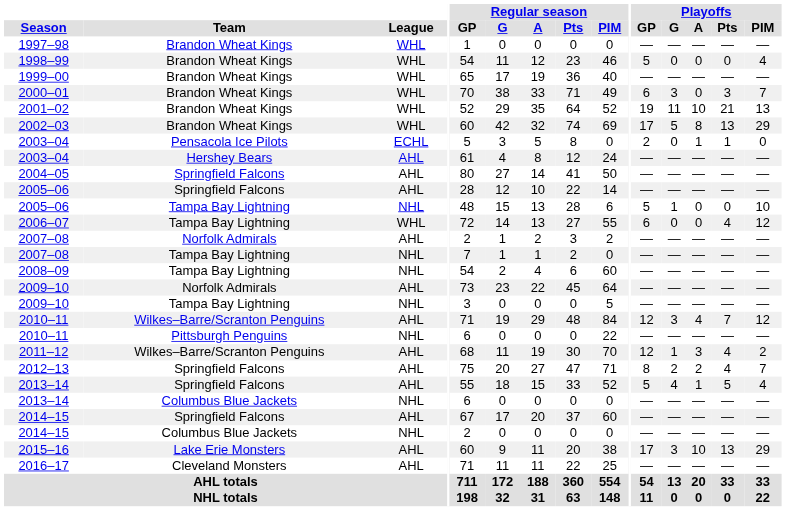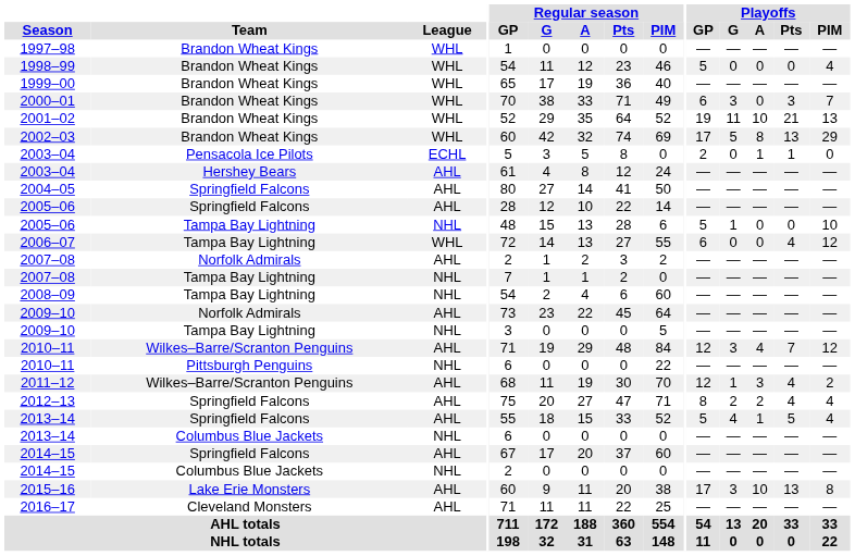 <table border="0" cellpadding="1" cellspacing="0" style="text-align:center; width:60em">
 <tr bgcolor="#e0e0e0">
 <th colspan="3" bgcolor="#ffffff"></th>
 <th rowspan="99" bgcolor="#ffffff"></th>
 <th colspan="5"><a href='#'>Regular season</a></th>
 <th rowspan="99" bgcolor="#ffffff"></th>
 <th colspan="5"><a href='#'>Playoffs</a></th>
 </tr>
 <tr bgcolor="#e0e0e0">
 <th><a href='#'>Season</a></th>
 <th>Team</th>
 <th>League</th>
 <th>GP</th>
 <th><a href='#'>G</a></th>
 <th><a href='#'>A</a></th>
 <th><a href='#'>Pts</a></th>
 <th><a href='#'>PIM</a></th>
 <th>GP</th>
 <th>G</th>
 <th>A</th>
 <th>Pts</th>
 <th>PIM</th>
 </tr>
 <tr>
 <td><a href='#'>1997–98</a></td>
 <td><a href='#'>Brandon Wheat Kings</a></td>
 <td><a href='#'>WHL</a></td>
 <td>1</td>
 <td>0</td>
 <td>0</td>
 <td>0</td>
 <td>0</td>
 <td>—</td>
 <td>—</td>
 <td>—</td>
 <td>—</td>
 <td>—</td>
 </tr>
 <tr bgcolor="#f0f0f0">
 <td><a href='#'>1998–99</a></td>
 <td>Brandon Wheat Kings</td>
 <td>WHL</td>
 <td>54</td>
 <td>11</td>
 <td>12</td>
 <td>23</td>
 <td>46</td>
 <td>5</td>
 <td>0</td>
 <td>0</td>
 <td>0</td>
 <td>4</td>
 </tr>
 <tr>
 <td><a href='#'>1999–00</a></td>
 <td>Brandon Wheat Kings</td>
 <td>WHL</td>
 <td>65</td>
 <td>17</td>
 <td>19</td>
 <td>36</td>
 <td>40</td>
 <td>—</td>
 <td>—</td>
 <td>—</td>
 <td>—</td>
 <td>—</td>
 </tr>
 <tr bgcolor="#f0f0f0">
 <td><a href='#'>2000–01</a></td>
 <td>Brandon Wheat Kings</td>
 <td>WHL</td>
 <td>70</td>
 <td>38</td>
 <td>33</td>
 <td>71</td>
 <td>49</td>
 <td>6</td>
 <td>3</td>
 <td>0</td>
 <td>3</td>
 <td>7</td>
 </tr>
 <tr>
 <td><a href='#'>2001–02</a></td>
 <td>Brandon Wheat Kings</td>
 <td>WHL</td>
 <td>52</td>
 <td>29</td>
 <td>35</td>
 <td>64</td>
 <td>52</td>
 <td>19</td>
 <td>11</td>
 <td>10</td>
 <td>21</td>
 <td>13</td>
 </tr>
 <tr bgcolor="#f0f0f0">
 <td><a href='#'>2002–03</a></td>
 <td>Brandon Wheat Kings</td>
 <td>WHL</td>
 <td>60</td>
 <td>42</td>
 <td>32</td>
 <td>74</td>
 <td>69</td>
 <td>17</td>
 <td>5</td>
 <td>8</td>
 <td>13</td>
 <td>29</td>
 </tr>
 <tr>
 <td><a href='#'>2003–04</a></td>
 <td><a href='#'>Pensacola Ice Pilots</a></td>
 <td><a href='#'>ECHL</a></td>
 <td>5</td>
 <td>3</td>
 <td>5</td>
 <td>8</td>
 <td>0</td>
 <td>2</td>
 <td>0</td>
 <td>1</td>
 <td>1</td>
 <td>0</td>
 </tr>
 <tr bgcolor="#f0f0f0">
 <td><a href='#'>2003–04</a></td>
 <td><a href='#'>Hershey Bears</a></td>
 <td><a href='#'>AHL</a></td>
 <td>61</td>
 <td>4</td>
 <td>8</td>
 <td>12</td>
 <td>24</td>
 <td>—</td>
 <td>—</td>
 <td>—</td>
 <td>—</td>
 <td>—</td>
 </tr>
 <tr>
 <td><a href='#'>2004–05</a></td>
 <td><a href='#'>Springfield Falcons</a></td>
 <td>AHL</td>
 <td>80</td>
 <td>27</td>
 <td>14</td>
 <td>41</td>
 <td>50</td>
 <td>—</td>
 <td>—</td>
 <td>—</td>
 <td>—</td>
 <td>—</td>
 </tr>
 <tr bgcolor="#f0f0f0">
 <td><a href='#'>2005–06</a></td>
 <td>Springfield Falcons</td>
 <td>AHL</td>
 <td>28</td>
 <td>12</td>
 <td>10</td>
 <td>22</td>
 <td>14</td>
 <td>—</td>
 <td>—</td>
 <td>—</td>
 <td>—</td>
 <td>—</td>
 </tr>
 <tr>
 <td><a href='#'>2005–06</a></td>
 <td><a href='#'>Tampa Bay Lightning</a></td>
 <td><a href='#'>NHL</a></td>
 <td>48</td>
 <td>15</td>
 <td>13</td>
 <td>28</td>
 <td>6</td>
 <td>5</td>
 <td>1</td>
 <td>0</td>
 <td>0</td>
 <td>10</td>
 </tr>
 <tr bgcolor="#f0f0f0">
 <td><a href='#'>2006–07</a></td>
 <td>Tampa Bay Lightning</td>
 <td>WHL</td>
 <td>72</td>
 <td>14</td>
 <td>13</td>
 <td>27</td>
 <td>55</td>
 <td>6</td>
 <td>0</td>
 <td>0</td>
 <td>4</td>
 <td>12</td>
 </tr>
 <tr>
 <td><a href='#'>2007–08</a></td>
 <td><a href='#'>Norfolk Admirals</a></td>
 <td>AHL</td>
 <td>2</td>
 <td>1</td>
 <td>2</td>
 <td>3</td>
 <td>2</td>
 <td>—</td>
 <td>—</td>
 <td>—</td>
 <td>—</td>
 <td>—</td>
 </tr>
 <tr bgcolor="#f0f0f0">
 <td><a href='#'>2007–08</a></td>
 <td>Tampa Bay Lightning</td>
 <td>NHL</td>
 <td>7</td>
 <td>1</td>
 <td>1</td>
 <td>2</td>
 <td>0</td>
 <td>—</td>
 <td>—</td>
 <td>—</td>
 <td>—</td>
 <td>—</td>
 </tr>
 <tr>
 <td><a href='#'>2008–09</a></td>
 <td>Tampa Bay Lightning</td>
 <td>NHL</td>
 <td>54</td>
 <td>2</td>
 <td>4</td>
 <td>6</td>
 <td>60</td>
 <td>—</td>
 <td>—</td>
 <td>—</td>
 <td>—</td>
 <td>—</td>
 </tr>
 <tr bgcolor="#f0f0f0">
 <td><a href='#'>2009–10</a></td>
 <td>Norfolk Admirals</td>
 <td>AHL</td>
 <td>73</td>
 <td>23</td>
 <td>22</td>
 <td>45</td>
 <td>64</td>
 <td>—</td>
 <td>—</td>
 <td>—</td>
 <td>—</td>
 <td>—</td>
 </tr>
 <tr>
 <td><a href='#'>2009–10</a></td>
 <td>Tampa Bay Lightning</td>
 <td>NHL</td>
 <td>3</td>
 <td>0</td>
 <td>0</td>
 <td>0</td>
 <td>5</td>
 <td>—</td>
 <td>—</td>
 <td>—</td>
 <td>—</td>
 <td>—</td>
 </tr>
 <tr bgcolor="#f0f0f0">
 <td><a href='#'>2010–11</a></td>
 <td><a href='#'>Wilkes–Barre/Scranton Penguins</a></td>
 <td>AHL</td>
 <td>71</td>
 <td>19</td>
 <td>29</td>
 <td>48</td>
 <td>84</td>
 <td>12</td>
 <td>3</td>
 <td>4</td>
 <td>7</td>
 <td>12</td>
 </tr>
 <tr>
 <td><a href='#'>2010–11</a></td>
 <td><a href='#'>Pittsburgh Penguins</a></td>
 <td>NHL</td>
 <td>6</td>
 <td>0</td>
 <td>0</td>
 <td>0</td>
 <td>22</td>
 <td>—</td>
 <td>—</td>
 <td>—</td>
 <td>—</td>
 <td>—</td>
 </tr>
 <tr bgcolor="#f0f0f0">
 <td><a href='#'>2011–12</a></td>
 <td>Wilkes–Barre/Scranton Penguins</td>
 <td>AHL</td>
 <td>68</td>
 <td>11</td>
 <td>19</td>
 <td>30</td>
 <td>70</td>
 <td>12</td>
 <td>1</td>
 <td>3</td>
 <td>4</td>
 <td>2</td>
 </tr>
 <tr>
 <td><a href='#'>2012–13</a></td>
 <td>Springfield Falcons</td>
 <td>AHL</td>
 <td>75</td>
 <td>20</td>
 <td>27</td>
 <td>47</td>
 <td>71</td>
 <td>8</td>
 <td>2</td>
 <td>2</td>
 <td>4</td>
-<td>7</td>
+<td>4</td>
 </tr>
 <tr bgcolor="#f0f0f0">
 <td><a href='#'>2013–14</a></td>
 <td>Springfield Falcons</td>
 <td>AHL</td>
 <td>55</td>
 <td>18</td>
 <td>15</td>
 <td>33</td>
 <td>52</td>
 <td>5</td>
 <td>4</td>
 <td>1</td>
 <td>5</td>
 <td>4</td>
 </tr>
 <tr>
 <td><a href='#'>2013–14</a></td>
 <td><a href='#'>Columbus Blue Jackets</a></td>
 <td>NHL</td>
 <td>6</td>
 <td>0</td>
 <td>0</td>
 <td>0</td>
 <td>0</td>
 <td>—</td>
 <td>—</td>
 <td>—</td>
 <td>—</td>
 <td>—</td>
 </tr>
 <tr bgcolor="#f0f0f0">
 <td><a href='#'>2014–15</a></td>
 <td>Springfield Falcons</td>
 <td>AHL</td>
 <td>67</td>
 <td>17</td>
 <td>20</td>
 <td>37</td>
 <td>60</td>
 <td>—</td>
 <td>—</td>
 <td>—</td>
 <td>—</td>
 <td>—</td>
 </tr>
 <tr>
 <td><a href='#'>2014–15</a></td>
 <td>Columbus Blue Jackets</td>
 <td>NHL</td>
 <td>2</td>
 <td>0</td>
 <td>0</td>
 <td>0</td>
 <td>0</td>
 <td>—</td>
 <td>—</td>
 <td>—</td>
 <td>—</td>
 <td>—</td>
 </tr>
 <tr bgcolor="#f0f0f0">
 <td><a href='#'>2015–16</a></td>
 <td><a href='#'>Lake Erie Monsters</a></td>
 <td>AHL</td>
 <td>60</td>
 <td>9</td>
 <td>11</td>
 <td>20</td>
 <td>38</td>
 <td>17</td>
 <td>3</td>
 <td>10</td>
 <td>13</td>
-<td>29</td>
+<td>8</td>
 </tr>
 <tr>
 <td><a href='#'>2016–17</a></td>
 <td>Cleveland Monsters</td>
 <td>AHL</td>
 <td>71</td>
 <td>11</td>
 <td>11</td>
 <td>22</td>
 <td>25</td>
 <td>—</td>
 <td>—</td>
 <td>—</td>
 <td>—</td>
 <td>—</td>
 </tr>
 <tr bgcolor="#e0e0e0">
 <th colspan=3>AHL totals</th>
 <th>711</th>
 <th>172</th>
 <th>188</th>
 <th>360</th>
 <th>554</th>
 <th>54</th>
 <th>13</th>
 <th>20</th>
 <th>33</th>
 <th>33</th>
 </tr>
 <tr bgcolor="#e0e0e0">
 <th colspan=3>NHL totals</th>
 <th>198</th>
 <th>32</th>
 <th>31</th>
 <th>63</th>
 <th>148</th>
 <th>11</th>
 <th>0</th>
 <th>0</th>
 <th>0</th>
 <th>22</th>
 </tr>
 </table>
